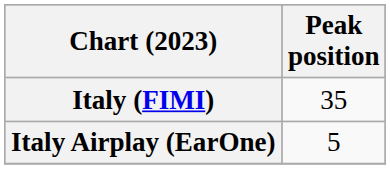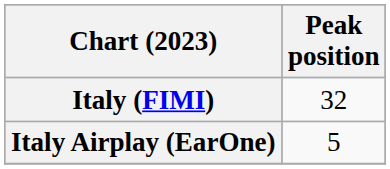 <table class="wikitable plainrowheaders sortable" style="text-align:center;">
 <tr>
 <th scope="col">Chart (2023)</th>
 <th scope="col">Peak<br>position</th>
 </tr>
 <tr>
 <th scope="row">Italy (<a href='#'>FIMI</a>)</th>
-<td>35</td>
+<td>32</td>
 </tr>
 <tr>
 <th scope="row">Italy Airplay (EarOne)</th>
 <td>5</td>
 </tr>
 <tr>
 </tr>
 </table>
